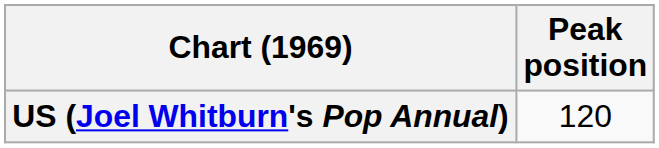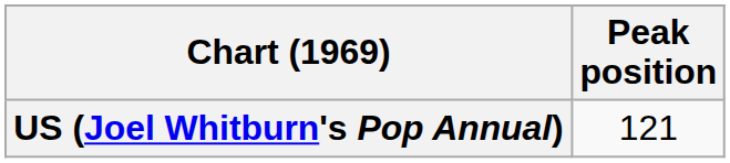 <table class="wikitable sortable plainrowheaders" style="text-align:center">
 <tr>
 <th>Chart (1969)</th>
 <th>Peak<br>position</th>
 </tr>
 <tr>
 <th scope="row">US (<a href='#'>Joel Whitburn</a>'s <em>Pop Annual</em>)</th>
-<td>120</td>
+<td>121</td>
 </tr>
 </table>
